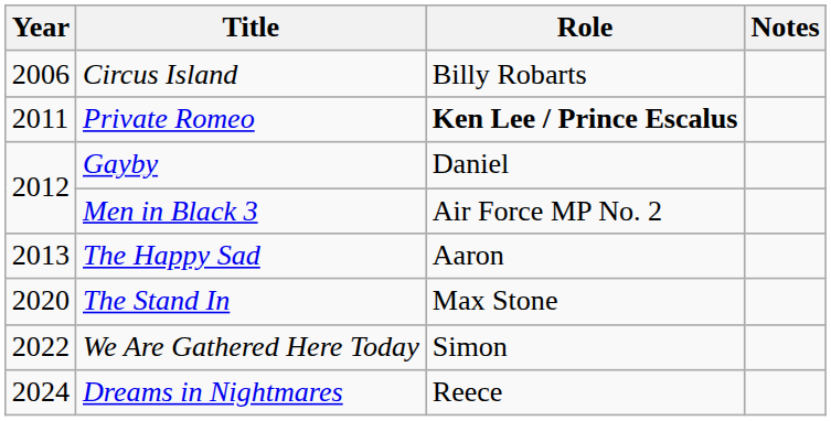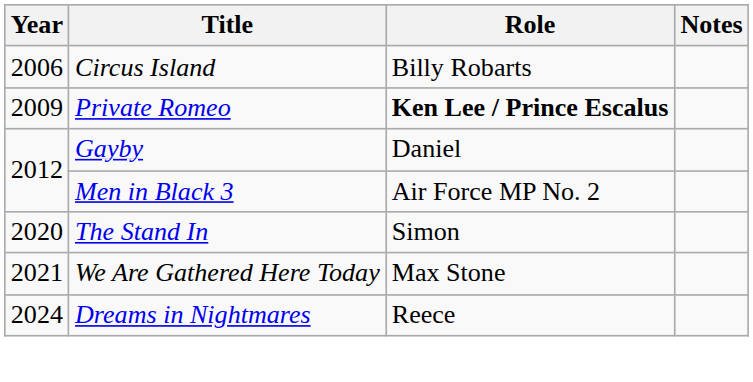 <table class="wikitable sortable">
 <tr>
 <th>Year</th>
 <th>Title</th>
 <th>Role</th>
 <th class="unsortable">Notes</th>
 </tr>
 <tr>
 <td>2006</td>
 <td><em>Circus Island</em></td>
 <td>Billy Robarts</td>
 <td></td>
 </tr>
 <tr>
-<td>2011</td>
+<td>2009</td>
 <td><em><a href='#'>Private Romeo</a></em></td>
 <td><strong>Ken Lee / Prince Escalus</strong></td>
 <td></td>
 </tr>
 <tr>
 <td rowspan=2>2012</td>
 <td><em><a href='#'>Gayby</a></em></td>
 <td>Daniel</td>
 <td></td>
 </tr>
 <tr>
 <td><em><a href='#'>Men in Black 3</a></em></td>
 <td>Air Force MP No. 2</td>
 <td></td>
 </tr>
 <tr>
-<td>2013</td>
-<td><em><a href='#'>The Happy Sad</a></em></td>
-<td>Aaron</td>
+<td>2020</td>
+<td><em><a href='#'>The Stand In</a></em></td>
+<td>Simon</td>
 <td></td>
 </tr>
 <tr>
-<td>2020</td>
-<td><em><a href='#'>The Stand In</a></em></td>
+<td>2021</td>
+<td><em>We Are Gathered Here Today</em></td>
 <td>Max Stone</td>
-<td></td>
-</tr>
-<tr>
-<td>2022</td>
-<td><em>We Are Gathered Here Today</em></td>
-<td>Simon</td>
 <td></td>
 </tr>
 <tr>
 <td>2024</td>
 <td><em><a href='#'>Dreams in Nightmares</a></em></td>
 <td>Reece</td>
 <td></td>
 </tr>
 </table>
